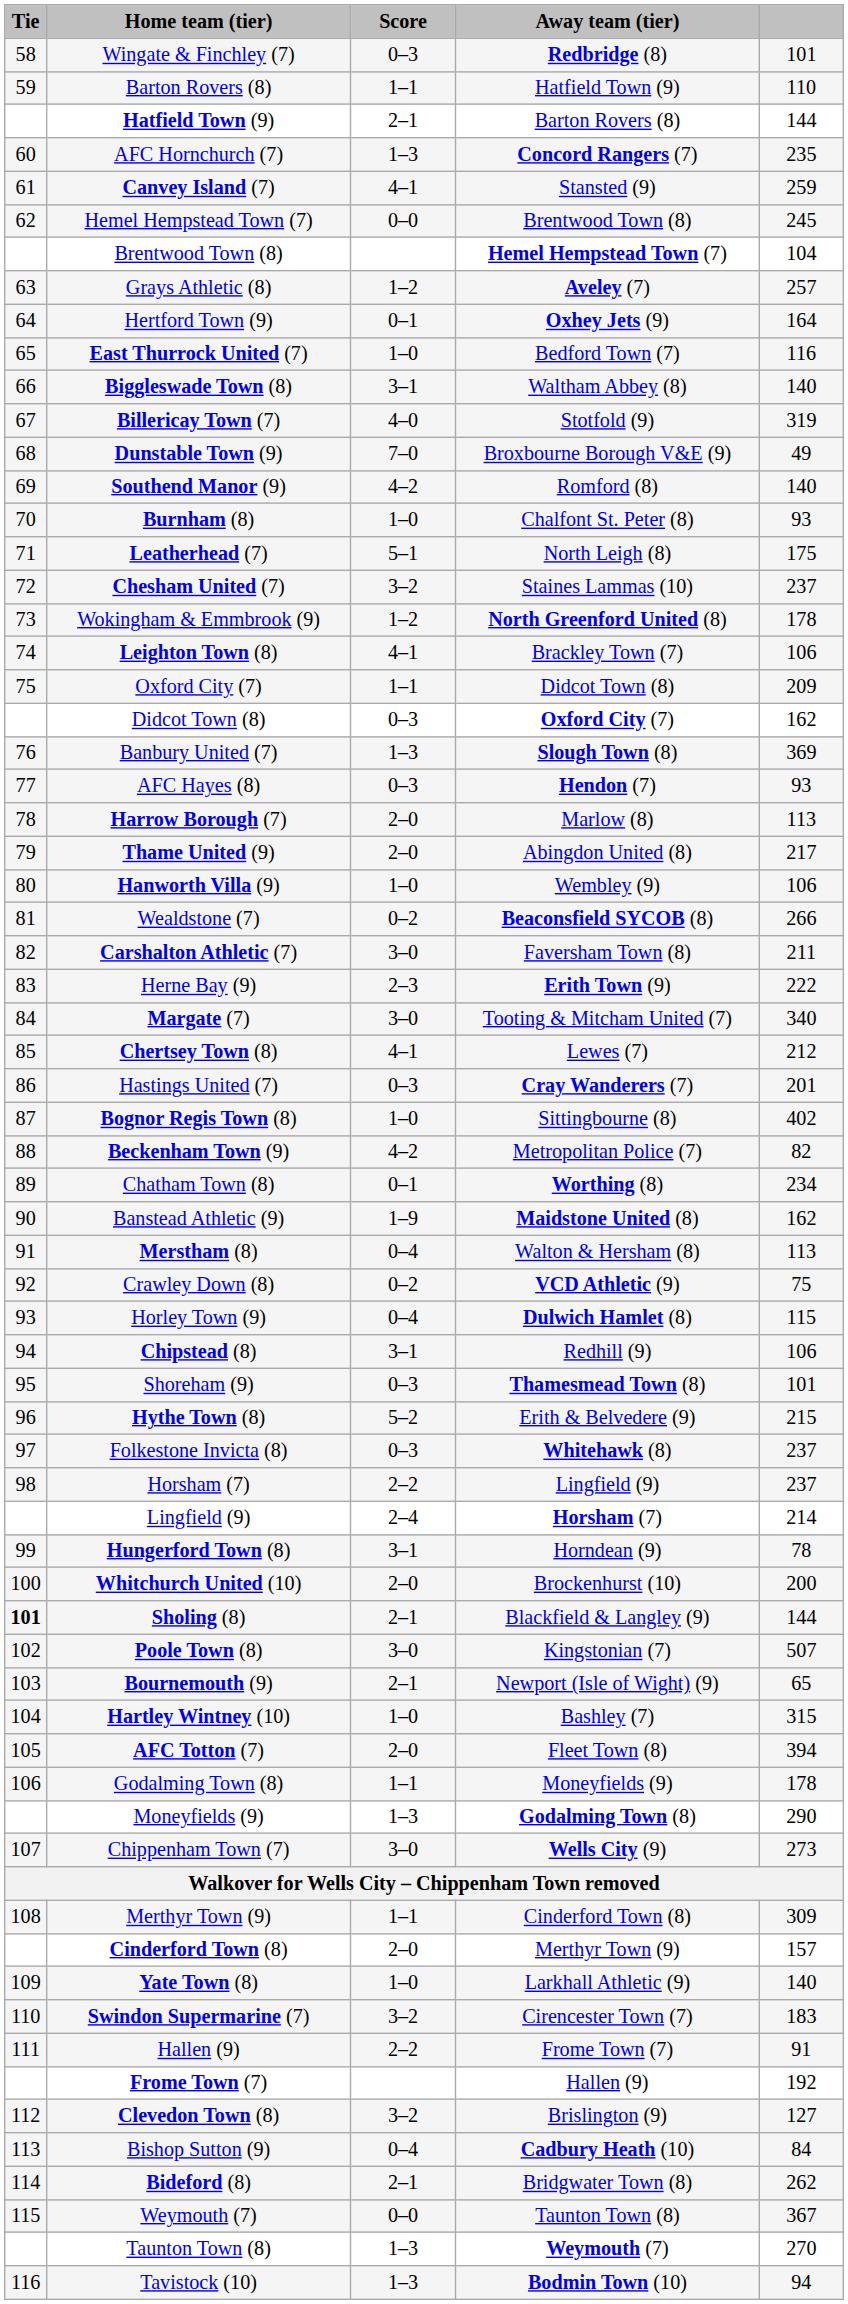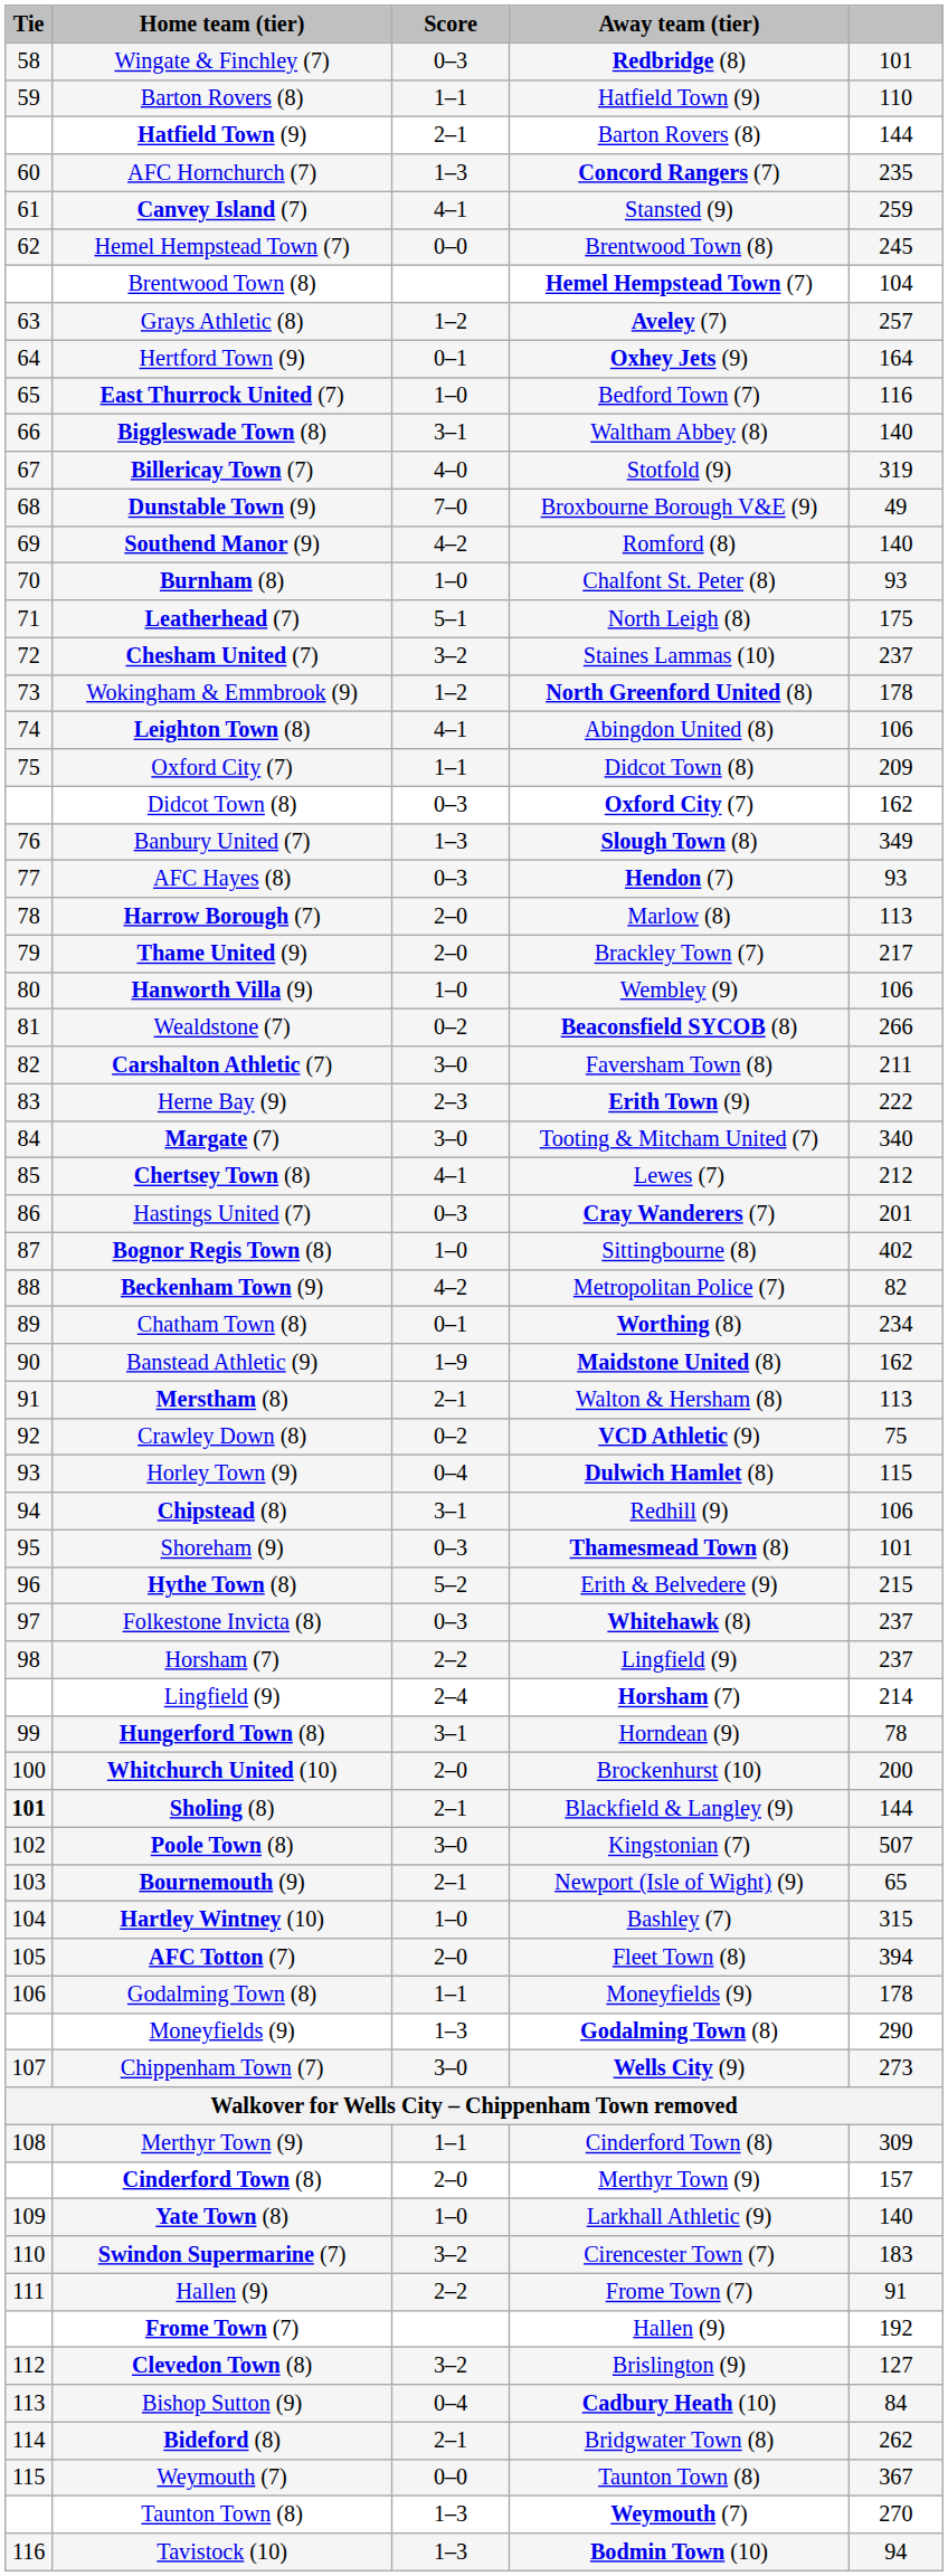 <table class="wikitable" style="width: 600px; background:WhiteSmoke; text-align:center; font-size:90%">
 <tr>
 <td scope="col" style="width:  5.00%; background:silver;"><strong>Tie</strong></td>
 <td scope="col" style="width: 36.25%; background:silver;"><strong>Home team (tier)</strong></td>
 <td scope="col" style="width: 12.50%; background:silver;"><strong>Score</strong></td>
 <td scope="col" style="width: 36.25%; background:silver;"><strong>Away team (tier)</strong></td>
 <td scope="col" style="width: 10.00%; background:silver;"><strong></strong></td>
 </tr>
 <tr>
 <td>58</td>
 <td><a href='#'>Wingate & Finchley</a> (7)</td>
 <td>0–3</td>
 <td><strong><a href='#'>Redbridge</a></strong> (8)</td>
 <td>101</td>
 </tr>
 <tr>
 <td>59</td>
 <td><a href='#'>Barton Rovers</a> (8)</td>
 <td>1–1</td>
 <td><a href='#'>Hatfield Town</a> (9)</td>
 <td>110</td>
 </tr>
 <tr style="background:white;">
 <td><em></em></td>
 <td><strong><a href='#'>Hatfield Town</a></strong> (9)</td>
 <td>2–1</td>
 <td><a href='#'>Barton Rovers</a> (8)</td>
 <td>144</td>
 </tr>
 <tr>
 <td>60</td>
 <td><a href='#'>AFC Hornchurch</a> (7)</td>
 <td>1–3</td>
 <td><strong><a href='#'>Concord Rangers</a></strong> (7)</td>
 <td>235</td>
 </tr>
 <tr>
 <td>61</td>
 <td><strong><a href='#'>Canvey Island</a></strong> (7)</td>
 <td>4–1</td>
 <td><a href='#'>Stansted</a> (9)</td>
 <td>259</td>
 </tr>
 <tr>
 <td>62</td>
 <td><a href='#'>Hemel Hempstead Town</a> (7)</td>
 <td>0–0</td>
 <td><a href='#'>Brentwood Town</a> (8)</td>
 <td>245</td>
 </tr>
 <tr style="background:white;">
 <td><em></em></td>
 <td><a href='#'>Brentwood Town</a> (8)</td>
 <td></td>
 <td><strong><a href='#'>Hemel Hempstead Town</a></strong> (7)</td>
 <td>104</td>
 </tr>
 <tr>
 <td>63</td>
 <td><a href='#'>Grays Athletic</a> (8)</td>
 <td>1–2</td>
 <td><strong><a href='#'>Aveley</a></strong> (7)</td>
 <td>257</td>
 </tr>
 <tr>
 <td>64</td>
 <td><a href='#'>Hertford Town</a> (9)</td>
 <td>0–1</td>
 <td><strong><a href='#'>Oxhey Jets</a></strong> (9)</td>
 <td>164</td>
 </tr>
 <tr>
 <td>65</td>
 <td><strong><a href='#'>East Thurrock United</a></strong> (7)</td>
 <td>1–0</td>
 <td><a href='#'>Bedford Town</a> (7)</td>
 <td>116</td>
 </tr>
 <tr>
 <td>66</td>
 <td><strong><a href='#'>Biggleswade Town</a></strong> (8)</td>
 <td>3–1</td>
 <td><a href='#'>Waltham Abbey</a> (8)</td>
 <td>140</td>
 </tr>
 <tr>
 <td>67</td>
 <td><strong><a href='#'>Billericay Town</a></strong> (7)</td>
 <td>4–0</td>
 <td><a href='#'>Stotfold</a> (9)</td>
 <td>319</td>
 </tr>
 <tr>
 <td>68</td>
 <td><strong><a href='#'>Dunstable Town</a></strong> (9)</td>
 <td>7–0</td>
 <td><a href='#'>Broxbourne Borough V&E</a> (9)</td>
 <td>49</td>
 </tr>
 <tr>
 <td>69</td>
 <td><strong><a href='#'>Southend Manor</a></strong> (9)</td>
 <td>4–2</td>
 <td><a href='#'>Romford</a> (8)</td>
 <td>140</td>
 </tr>
 <tr>
 <td>70</td>
 <td><strong><a href='#'>Burnham</a></strong> (8)</td>
 <td>1–0</td>
 <td><a href='#'>Chalfont St. Peter</a> (8)</td>
 <td>93</td>
 </tr>
 <tr>
 <td>71</td>
 <td><strong><a href='#'>Leatherhead</a></strong> (7)</td>
 <td>5–1</td>
 <td><a href='#'>North Leigh</a> (8)</td>
 <td>175</td>
 </tr>
 <tr>
 <td>72</td>
 <td><strong><a href='#'>Chesham United</a></strong> (7)</td>
 <td>3–2</td>
 <td><a href='#'>Staines Lammas</a> (10)</td>
 <td>237</td>
 </tr>
 <tr>
 <td>73</td>
 <td><a href='#'>Wokingham & Emmbrook</a> (9)</td>
 <td>1–2</td>
 <td><strong><a href='#'>North Greenford United</a></strong> (8)</td>
 <td>178</td>
 </tr>
 <tr>
 <td>74</td>
 <td><strong><a href='#'>Leighton Town</a></strong> (8)</td>
 <td>4–1</td>
-<td><a href='#'>Brackley Town</a> (7)</td>
+<td><a href='#'>Abingdon United</a> (8)</td>
 <td>106</td>
 </tr>
 <tr>
 <td>75</td>
 <td><a href='#'>Oxford City</a> (7)</td>
 <td>1–1</td>
 <td><a href='#'>Didcot Town</a> (8)</td>
 <td>209</td>
 </tr>
 <tr style="background:white;">
 <td><em></em></td>
 <td><a href='#'>Didcot Town</a> (8)</td>
 <td>0–3</td>
 <td><strong><a href='#'>Oxford City</a></strong> (7)</td>
 <td>162</td>
 </tr>
 <tr>
 <td>76</td>
 <td><a href='#'>Banbury United</a> (7)</td>
 <td>1–3</td>
 <td><strong><a href='#'>Slough Town</a></strong> (8)</td>
-<td>369</td>
+<td>349</td>
 </tr>
 <tr>
 <td>77</td>
 <td><a href='#'>AFC Hayes</a> (8)</td>
 <td>0–3</td>
 <td><strong><a href='#'>Hendon</a></strong> (7)</td>
 <td>93</td>
 </tr>
 <tr>
 <td>78</td>
 <td><strong><a href='#'>Harrow Borough</a></strong> (7)</td>
 <td>2–0</td>
 <td><a href='#'>Marlow</a> (8)</td>
 <td>113</td>
 </tr>
 <tr>
 <td>79</td>
 <td><strong><a href='#'>Thame United</a></strong> (9)</td>
 <td>2–0</td>
-<td><a href='#'>Abingdon United</a> (8)</td>
+<td><a href='#'>Brackley Town</a> (7)</td>
 <td>217</td>
 </tr>
 <tr>
 <td>80</td>
 <td><strong><a href='#'>Hanworth Villa</a></strong> (9)</td>
 <td>1–0</td>
 <td><a href='#'>Wembley</a> (9)</td>
 <td>106</td>
 </tr>
 <tr>
 <td>81</td>
 <td><a href='#'>Wealdstone</a> (7)</td>
 <td>0–2</td>
 <td><strong><a href='#'>Beaconsfield SYCOB</a></strong> (8)</td>
 <td>266</td>
 </tr>
 <tr>
 <td>82</td>
 <td><strong><a href='#'>Carshalton Athletic</a></strong> (7)</td>
 <td>3–0</td>
 <td><a href='#'>Faversham Town</a> (8)</td>
 <td>211</td>
 </tr>
 <tr>
 <td>83</td>
 <td><a href='#'>Herne Bay</a> (9)</td>
 <td>2–3</td>
 <td><strong><a href='#'>Erith Town</a></strong> (9)</td>
 <td>222</td>
 </tr>
 <tr>
 <td>84</td>
 <td><strong><a href='#'>Margate</a></strong> (7)</td>
 <td>3–0</td>
 <td><a href='#'>Tooting & Mitcham United</a> (7)</td>
 <td>340</td>
 </tr>
 <tr>
 <td>85</td>
 <td><strong><a href='#'>Chertsey Town</a></strong> (8)</td>
 <td>4–1</td>
 <td><a href='#'>Lewes</a> (7)</td>
 <td>212</td>
 </tr>
 <tr>
 <td>86</td>
 <td><a href='#'>Hastings United</a> (7)</td>
 <td>0–3</td>
 <td><strong><a href='#'>Cray Wanderers</a></strong> (7)</td>
 <td>201</td>
 </tr>
 <tr>
 <td>87</td>
 <td><strong><a href='#'>Bognor Regis Town</a></strong> (8)</td>
 <td>1–0</td>
 <td><a href='#'>Sittingbourne</a> (8)</td>
 <td>402</td>
 </tr>
 <tr>
 <td>88</td>
 <td><strong><a href='#'>Beckenham Town</a></strong> (9)</td>
 <td>4–2</td>
 <td><a href='#'>Metropolitan Police</a> (7)</td>
 <td>82</td>
 </tr>
 <tr>
 <td>89</td>
 <td><a href='#'>Chatham Town</a> (8)</td>
 <td>0–1</td>
 <td><strong><a href='#'>Worthing</a></strong> (8)</td>
 <td>234</td>
 </tr>
 <tr>
 <td>90</td>
 <td><a href='#'>Banstead Athletic</a> (9)</td>
 <td>1–9</td>
 <td><strong><a href='#'>Maidstone United</a></strong> (8)</td>
 <td>162</td>
 </tr>
 <tr>
 <td>91</td>
 <td><strong><a href='#'>Merstham</a></strong> (8)</td>
-<td>0–4</td>
+<td>2–1</td>
 <td><a href='#'>Walton & Hersham</a> (8)</td>
 <td>113</td>
 </tr>
 <tr>
 <td>92</td>
 <td><a href='#'>Crawley Down</a> (8)</td>
 <td>0–2</td>
 <td><strong><a href='#'>VCD Athletic</a></strong> (9)</td>
 <td>75</td>
 </tr>
 <tr>
 <td>93</td>
 <td><a href='#'>Horley Town</a> (9)</td>
 <td>0–4</td>
 <td><strong><a href='#'>Dulwich Hamlet</a></strong> (8)</td>
 <td>115</td>
 </tr>
 <tr>
 <td>94</td>
 <td><strong><a href='#'>Chipstead</a></strong> (8)</td>
 <td>3–1</td>
 <td><a href='#'>Redhill</a> (9)</td>
 <td>106</td>
 </tr>
 <tr>
 <td>95</td>
 <td><a href='#'>Shoreham</a> (9)</td>
 <td>0–3</td>
 <td><strong><a href='#'>Thamesmead Town</a></strong> (8)</td>
 <td>101</td>
 </tr>
 <tr>
 <td>96</td>
 <td><strong><a href='#'>Hythe Town</a></strong> (8)</td>
 <td>5–2</td>
 <td><a href='#'>Erith & Belvedere</a> (9)</td>
 <td>215</td>
 </tr>
 <tr>
 <td>97</td>
 <td><a href='#'>Folkestone Invicta</a> (8)</td>
 <td>0–3</td>
 <td><strong><a href='#'>Whitehawk</a></strong> (8)</td>
 <td>237</td>
 </tr>
 <tr>
 <td>98</td>
 <td><a href='#'>Horsham</a> (7)</td>
 <td>2–2</td>
 <td><a href='#'>Lingfield</a> (9)</td>
 <td>237</td>
 </tr>
 <tr style="background:white;">
 <td><em></em></td>
 <td><a href='#'>Lingfield</a> (9)</td>
 <td>2–4 </td>
 <td><strong><a href='#'>Horsham</a></strong> (7)</td>
 <td>214</td>
 </tr>
 <tr>
 <td>99</td>
 <td><strong><a href='#'>Hungerford Town</a></strong> (8)</td>
 <td>3–1</td>
 <td><a href='#'>Horndean</a> (9)</td>
 <td>78</td>
 </tr>
 <tr>
 <td>100</td>
 <td><strong><a href='#'>Whitchurch United</a></strong> (10)</td>
 <td>2–0</td>
 <td><a href='#'>Brockenhurst</a> (10)</td>
 <td>200</td>
 </tr>
 <tr>
 <td><strong>101</strong></td>
 <td><strong><a href='#'>Sholing</a></strong> (8)</td>
 <td>2–1</td>
 <td><a href='#'>Blackfield & Langley</a> (9)</td>
 <td>144</td>
 </tr>
 <tr>
 <td>102</td>
 <td><strong><a href='#'>Poole Town</a></strong> (8)</td>
 <td>3–0</td>
 <td><a href='#'>Kingstonian</a> (7)</td>
 <td>507</td>
 </tr>
 <tr>
 <td>103</td>
 <td><strong><a href='#'>Bournemouth</a></strong> (9)</td>
 <td>2–1</td>
 <td><a href='#'>Newport (Isle of Wight)</a> (9)</td>
 <td>65</td>
 </tr>
 <tr>
 <td>104</td>
 <td><strong><a href='#'>Hartley Wintney</a></strong> (10)</td>
 <td>1–0</td>
 <td><a href='#'>Bashley</a> (7)</td>
 <td>315</td>
 </tr>
 <tr>
 <td>105</td>
 <td><strong><a href='#'>AFC Totton</a></strong> (7)</td>
 <td>2–0</td>
 <td><a href='#'>Fleet Town</a> (8)</td>
 <td>394</td>
 </tr>
 <tr>
 <td>106</td>
 <td><a href='#'>Godalming Town</a> (8)</td>
 <td>1–1</td>
 <td><a href='#'>Moneyfields</a> (9)</td>
 <td>178</td>
 </tr>
 <tr style="background:white;">
 <td><em></em></td>
 <td><a href='#'>Moneyfields</a> (9)</td>
 <td>1–3</td>
 <td><strong><a href='#'>Godalming Town</a></strong> (8)</td>
 <td>290</td>
 </tr>
 <tr>
 <td>107</td>
 <td><a href='#'>Chippenham Town</a> (7)</td>
 <td>3–0</td>
 <td><strong><a href='#'>Wells City</a></strong> (9)</td>
 <td>273</td>
 </tr>
 <tr>
 <th colspan="5">Walkover for Wells City – Chippenham Town removed</th>
 </tr>
 <tr>
 <td>108</td>
 <td><a href='#'>Merthyr Town</a> (9)</td>
 <td>1–1</td>
 <td><a href='#'>Cinderford Town</a> (8)</td>
 <td>309</td>
 </tr>
 <tr style="background:white;">
 <td><em></em></td>
 <td><strong><a href='#'>Cinderford Town</a></strong> (8)</td>
 <td>2–0 </td>
 <td><a href='#'>Merthyr Town</a> (9)</td>
 <td>157</td>
 </tr>
 <tr>
 <td>109</td>
 <td><strong><a href='#'>Yate Town</a></strong> (8)</td>
 <td>1–0</td>
 <td><a href='#'>Larkhall Athletic</a> (9)</td>
 <td>140</td>
 </tr>
 <tr>
 <td>110</td>
 <td><strong><a href='#'>Swindon Supermarine</a></strong> (7)</td>
 <td>3–2</td>
 <td><a href='#'>Cirencester Town</a> (7)</td>
 <td>183</td>
 </tr>
 <tr>
 <td>111</td>
 <td><a href='#'>Hallen</a> (9)</td>
 <td>2–2</td>
 <td><a href='#'>Frome Town</a> (7)</td>
 <td>91</td>
 </tr>
 <tr style="background:white;">
 <td><em></em></td>
 <td><strong><a href='#'>Frome Town</a></strong> (7)</td>
 <td></td>
 <td><a href='#'>Hallen</a> (9)</td>
 <td>192</td>
 </tr>
 <tr>
 <td>112</td>
 <td><strong><a href='#'>Clevedon Town</a></strong> (8)</td>
 <td>3–2</td>
 <td><a href='#'>Brislington</a> (9)</td>
 <td>127</td>
 </tr>
 <tr>
 <td>113</td>
 <td><a href='#'>Bishop Sutton</a> (9)</td>
 <td>0–4</td>
 <td><strong><a href='#'>Cadbury Heath</a></strong> (10)</td>
 <td>84</td>
 </tr>
 <tr>
 <td>114</td>
 <td><strong><a href='#'>Bideford</a></strong> (8)</td>
 <td>2–1</td>
 <td><a href='#'>Bridgwater Town</a> (8)</td>
 <td>262</td>
 </tr>
 <tr>
 <td>115</td>
 <td><a href='#'>Weymouth</a> (7)</td>
 <td>0–0</td>
 <td><a href='#'>Taunton Town</a> (8)</td>
 <td>367</td>
 </tr>
 <tr style="background:white;">
 <td><em></em></td>
 <td><a href='#'>Taunton Town</a> (8)</td>
 <td>1–3</td>
 <td><strong><a href='#'>Weymouth</a></strong> (7)</td>
 <td>270</td>
 </tr>
 <tr>
 <td>116</td>
 <td><a href='#'>Tavistock</a> (10)</td>
 <td>1–3</td>
 <td><strong><a href='#'>Bodmin Town</a></strong> (10)</td>
 <td>94</td>
 </tr>
 </table>
